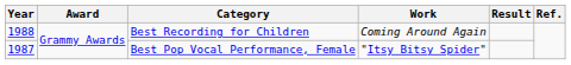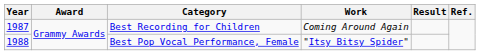 <table class="wikitable">
 <tr>
 <th>Year</th>
 <th>Award</th>
 <th>Category</th>
 <th>Work</th>
 <th>Result</th>
 <th>Ref.</th>
 </tr>
 <tr>
-<td><a href='#'>1988</a></td>
+<td><a href='#'>1987</a></td>
 <td rowspan="2"><a href='#'>Grammy Awards</a></td>
 <td><a href='#'>Best Recording for Children</a></td>
 <td><em>Coming Around Again</em></td>
 <td></td>
 <td rowspan="2" align="center"></td>
 </tr>
 <tr>
-<td><a href='#'>1987</a></td>
+<td><a href='#'>1988</a></td>
 <td><a href='#'>Best Pop Vocal Performance, Female</a></td>
 <td>"<a href='#'>Itsy Bitsy Spider</a>"</td>
 <td></td>
 </tr>
 </table>
